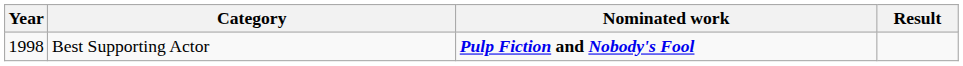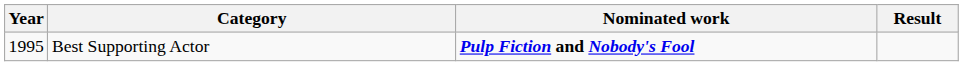 <table class=wikitable>
 <tr>
 <th scope="col" style="width:1em;">Year</th>
 <th scope="col" style="width:33em;">Category</th>
 <th scope="col" style="width:34em;">Nominated work</th>
 <th scope="col" style="width:5em;">Result</th>
 </tr>
 <tr>
-<td>1998</td>
+<td>1995</td>
 <td>Best Supporting Actor</td>
 <td><strong><em><a href='#'>Pulp Fiction</a></em> and <em><a href='#'>Nobody's Fool</a></em></strong></td>
 <td></td>
 </tr>
 </table>
